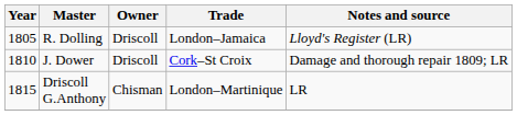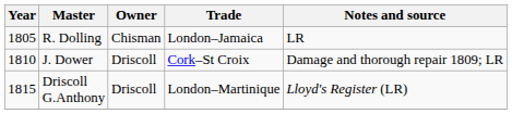 <table class="sortable wikitable">
 <tr>
 <th>Year</th>
 <th>Master</th>
 <th>Owner</th>
 <th>Trade</th>
 <th>Notes and source</th>
 </tr>
 <tr>
 <td>1805</td>
 <td>R. Dolling</td>
-<td>Driscoll</td>
+<td>Chisman</td>
 <td>London–Jamaica</td>
-<td><em>Lloyd's Register</em> (LR)</td>
+<td>LR</td>
 </tr>
 <tr>
 <td>1810</td>
 <td>J. Dower</td>
 <td>Driscoll</td>
 <td><a href='#'>Cork</a>–St Croix</td>
 <td>Damage and thorough repair 1809; LR</td>
 </tr>
 <tr>
 <td>1815</td>
 <td>Driscoll<br>G.Anthony</td>
-<td>Chisman</td>
+<td>Driscoll</td>
 <td>London–Martinique</td>
-<td>LR</td>
+<td><em>Lloyd's Register</em> (LR)</td>
 </tr>
 <tr>
 </tr>
 </table>
